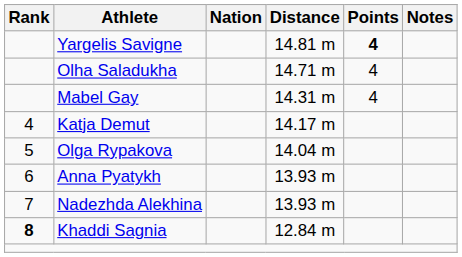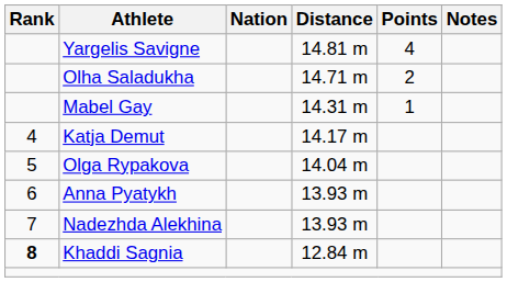 <table class="wikitable sortable" style="text-align:center;">
 <tr>
 <th scope="col" style="width: 10px;">Rank</th>
 <th scope="col">Athlete</th>
 <th scope="col">Nation</th>
 <th scope="col">Distance</th>
 <th scope="col">Points</th>
 <th scope="col">Notes</th>
 </tr>
 <tr>
 <td></td>
 <td align=left><a href='#'>Yargelis Savigne</a></td>
 <td align=left></td>
 <td>14.81 m </td>
-<td><strong>4</strong></td>
+<td>4</td>
 <td></td>
 </tr>
 <tr>
 <td></td>
 <td align=left><a href='#'>Olha Saladukha</a></td>
 <td align=left></td>
 <td>14.71 m </td>
-<td>4</td>
+<td>2</td>
 <td></td>
 </tr>
 <tr>
 <td></td>
 <td align=left><a href='#'>Mabel Gay</a></td>
 <td align=left></td>
 <td>14.31 m </td>
-<td>4</td>
+<td>1</td>
 <td></td>
 </tr>
 <tr>
 <td>4</td>
 <td align=left><a href='#'>Katja Demut</a></td>
 <td align=left></td>
 <td>14.17 m </td>
 <td></td>
 <td></td>
 </tr>
 <tr>
 <td>5</td>
 <td align=left><a href='#'>Olga Rypakova</a></td>
 <td align=left></td>
 <td>14.04 m </td>
 <td></td>
 <td></td>
 </tr>
 <tr>
 <td>6</td>
 <td align=left><a href='#'>Anna Pyatykh</a></td>
 <td align=left></td>
 <td>13.93 m </td>
 <td></td>
 <td></td>
 </tr>
 <tr>
 <td>7</td>
 <td align=left><a href='#'>Nadezhda Alekhina</a></td>
 <td align=left></td>
 <td>13.93 m </td>
 <td></td>
 <td></td>
 </tr>
 <tr>
 <td><strong>8</strong></td>
 <td align=left><a href='#'>Khaddi Sagnia</a></td>
 <td align=left></td>
 <td>12.84 m </td>
 <td></td>
 <td></td>
 </tr>
 <tr class="sortbottom">
 <td colspan="6"></td>
 </tr>
 </table>
